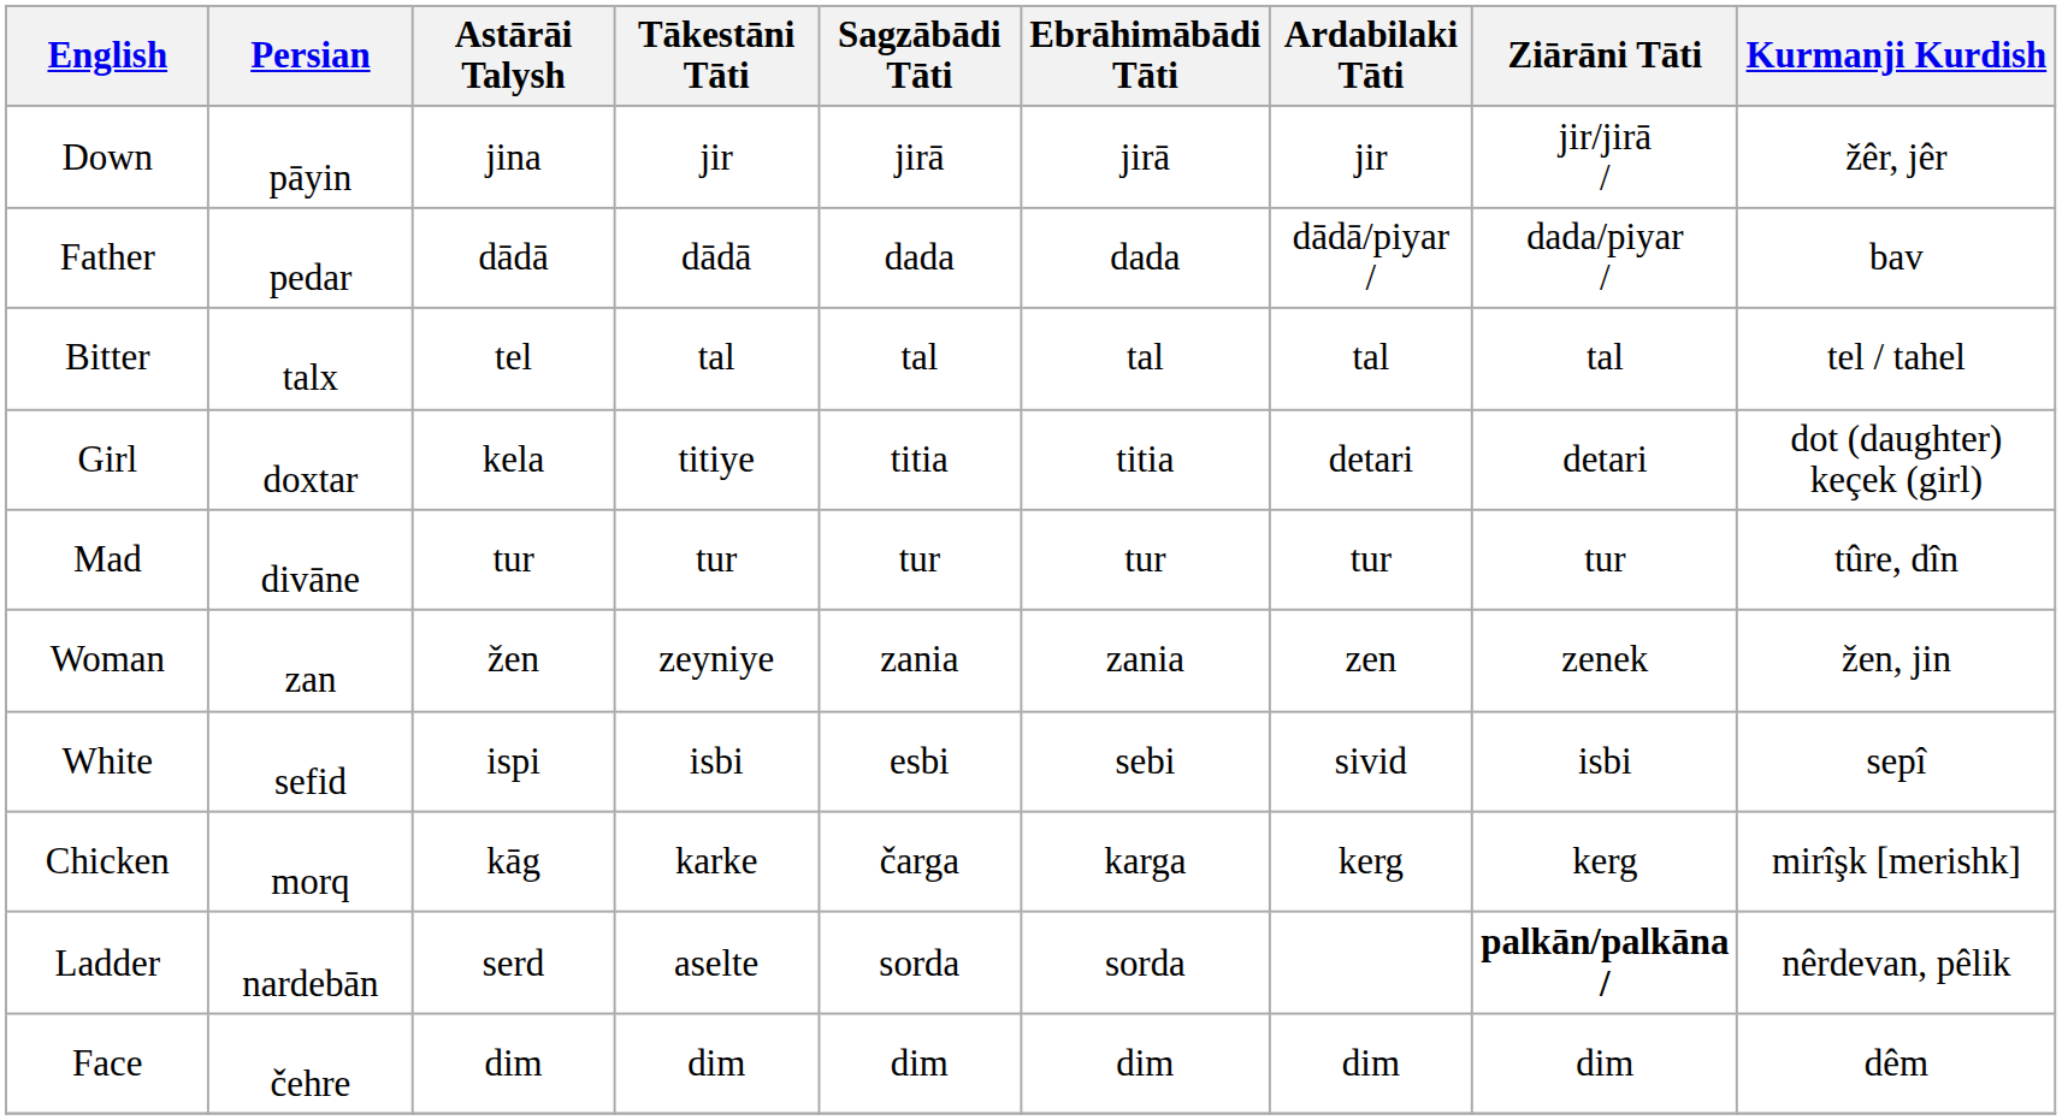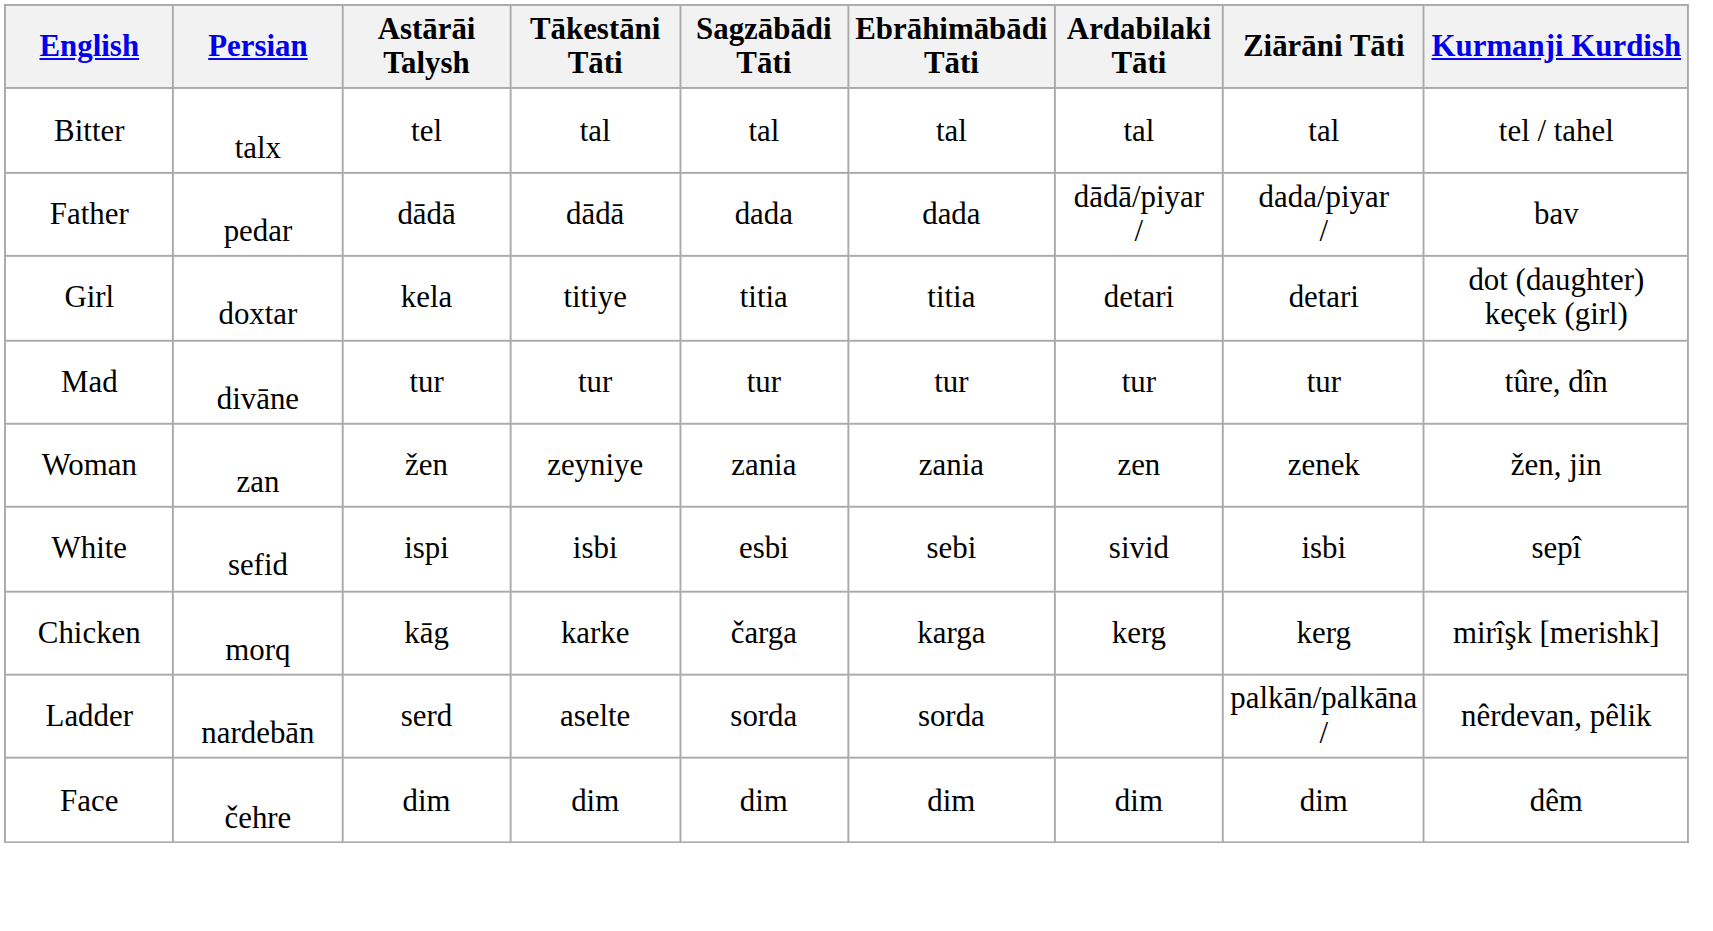 <table class="wikitable" style="border:1px solid #aaa; border-collapse:collapse; text-align: center; background:white;">
 <tr>
 <th style="width:80px;"><a href='#'>English</a></th>
 <th style="width:80px;"><a href='#'>Persian</a></th>
 <th style="width:80px;">Astārāi Talysh</th>
 <th style="width:80px;">Tākestāni Tāti</th>
 <th style="width:80px;">Sagzābādi Tāti</th>
 <th style="width:80px;">Ebrāhimābādi Tāti</th>
 <th style="width:80px;">Ardabilaki Tāti</th>
 <th style="width:80px;">Ziārāni Tāti</th>
 <th><a href='#'>Kurmanji Kurdish</a></th>
 </tr>
 <tr>
-<td>Down</td>
-<td><br>pāyin</td>
-<td>jina<br></td>
-<td>jir<br></td>
-<td>jirā<br></td>
-<td>jirā<br></td>
-<td>jir<br></td>
-<td>jir/jirā<br>/</td>
-<td>žêr, jêr</td>
+<td>Bitter</td>
+<td><br>talx</td>
+<td>tel<br></td>
+<td>tal<br></td>
+<td>tal<br></td>
+<td>tal<br></td>
+<td>tal<br></td>
+<td>tal<br></td>
+<td>tel / tahel</td>
 </tr>
 <tr>
 <td>Father</td>
 <td><br>pedar</td>
 <td>dādā<br></td>
 <td>dādā<br></td>
 <td>dada<br></td>
 <td>dada<br></td>
 <td>dādā/piyar<br>/</td>
 <td>dada/piyar<br>/</td>
 <td>bav</td>
-</tr>
-<tr>
-<td>Bitter</td>
-<td><br>talx</td>
-<td>tel<br></td>
-<td>tal<br></td>
-<td>tal<br></td>
-<td>tal<br></td>
-<td>tal<br></td>
-<td>tal<br></td>
-<td>tel / tahel</td>
 </tr>
 <tr>
 <td>Girl</td>
 <td><br>doxtar</td>
 <td>kela<br></td>
 <td>titiye<br></td>
 <td>titia<br></td>
 <td>titia<br></td>
 <td>detari<br></td>
 <td>detari<br></td>
 <td>dot (daughter)<br>keçek (girl)</td>
 </tr>
 <tr>
 <td>Mad</td>
 <td><br>divāne</td>
 <td>tur<br></td>
 <td>tur<br></td>
 <td>tur<br></td>
 <td>tur<br></td>
 <td>tur<br></td>
 <td>tur<br></td>
 <td>tûre, dîn</td>
 </tr>
 <tr>
 <td>Woman</td>
 <td><br>zan</td>
 <td>žen<br></td>
 <td>zeyniye<br></td>
 <td>zania<br></td>
 <td>zania<br></td>
 <td>zen<br></td>
 <td>zenek<br></td>
 <td>žen, jin</td>
 </tr>
 <tr>
 <td>White</td>
 <td><br>sefid</td>
 <td>ispi<br></td>
 <td>isbi<br></td>
 <td>esbi<br></td>
 <td>sebi<br></td>
 <td>sivid<br></td>
 <td>isbi<br></td>
 <td>sepî</td>
 </tr>
 <tr>
 <td>Chicken</td>
 <td><br>morq</td>
 <td>kāg<br></td>
 <td>karke<br></td>
 <td>čarga<br></td>
 <td>karga<br></td>
 <td>kerg<br></td>
 <td>kerg<br></td>
 <td>mirîşk [merishk]</td>
 </tr>
 <tr>
 <td>Ladder</td>
 <td><br>nardebān</td>
 <td>serd<br></td>
 <td>aselte<br></td>
 <td>sorda<br></td>
 <td>sorda<br></td>
 <td></td>
-<td><strong>palkān/palkāna<br>/</strong></td>
+<td>palkān/palkāna<br>/</td>
 <td>nêrdevan, pêlik</td>
 </tr>
 <tr>
 <td>Face</td>
 <td><br>čehre</td>
 <td>dim<br></td>
 <td>dim<br></td>
 <td>dim<br></td>
 <td>dim<br></td>
 <td>dim<br></td>
 <td>dim<br></td>
 <td>dêm</td>
 </tr>
 <tr>
 </tr>
 </table>
